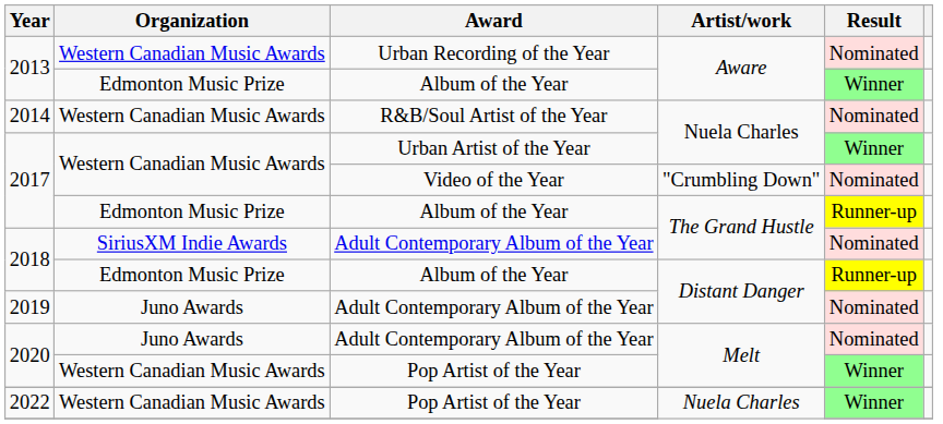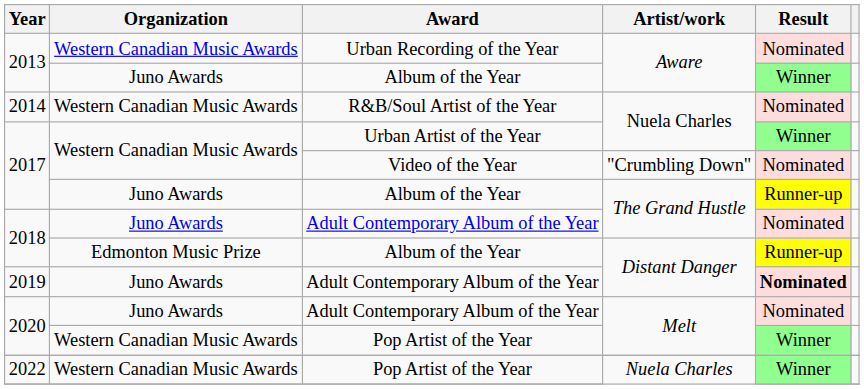 <table class="wikitable plainrowheaders" style="text-align:center;">
 <tr>
 <th>Year</th>
 <th>Organization</th>
 <th>Award</th>
 <th>Artist/work</th>
 <th>Result</th>
 <th></th>
 </tr>
 <tr>
 <td rowspan=2>2013</td>
 <td><a href='#'>Western Canadian Music Awards</a></td>
 <td>Urban Recording of the Year</td>
 <td rowspan=2><em>Aware</em></td>
 <td style="background:#FDD">Nominated</td>
 <td style="text-align:center;"></td>
 </tr>
 <tr>
-<td>Edmonton Music Prize</td>
+<td>Juno Awards</td>
 <td>Album of the Year</td>
 <td style="background:#90FF90">Winner</td>
 <td style="text-align:center;"></td>
 </tr>
 <tr>
 <td>2014</td>
 <td>Western Canadian Music Awards</td>
 <td>R&B/Soul Artist of the Year</td>
 <td rowspan=2>Nuela Charles</td>
 <td style="background:#FDD">Nominated</td>
 <td style="text-align:center;"></td>
 </tr>
 <tr>
 <td rowspan=3>2017</td>
 <td rowspan=2>Western Canadian Music Awards</td>
 <td>Urban Artist of the Year</td>
 <td style="background:#90FF90">Winner</td>
 <td style="text-align:center;"></td>
 </tr>
 <tr>
 <td>Video of the Year</td>
 <td>"Crumbling Down"</td>
 <td style="background:#FDD">Nominated</td>
 <td style="text-align:center;"></td>
 </tr>
 <tr>
-<td>Edmonton Music Prize</td>
+<td>Juno Awards</td>
 <td>Album of the Year</td>
 <td rowspan=2><em>The Grand Hustle</em></td>
 <td style="background:#FF0">Runner-up</td>
 <td style="text-align:center;"></td>
 </tr>
 <tr>
 <td rowspan=2>2018</td>
-<td><a href='#'>SiriusXM Indie Awards</a></td>
+<td><a href='#'>Juno Awards</a></td>
 <td><a href='#'>Adult Contemporary Album of the Year</a></td>
 <td style="background:#FDD">Nominated</td>
 <td style="text-align:center;"></td>
 </tr>
 <tr>
 <td>Edmonton Music Prize</td>
 <td>Album of the Year</td>
 <td rowspan=2><em>Distant Danger</em></td>
 <td style="background:#FF0">Runner-up</td>
 <td style="text-align:center;"></td>
 </tr>
 <tr>
 <td>2019</td>
 <td>Juno Awards</td>
 <td>Adult Contemporary Album of the Year</td>
-<td style="background:#FDD">Nominated</td>
+<td style="background:#FDD"><strong>Nominated</strong></td>
 <td style="text-align:center;"></td>
 </tr>
 <tr>
 <td rowspan=2>2020</td>
 <td>Juno Awards</td>
 <td>Adult Contemporary Album of the Year</td>
 <td rowspan=2><em>Melt</em></td>
 <td style="background:#FDD">Nominated</td>
 <td style="text-align:center;"></td>
 </tr>
 <tr>
 <td>Western Canadian Music Awards</td>
 <td>Pop Artist of the Year</td>
 <td style="background:#90FF90">Winner</td>
 <td style="text-align:center;"></td>
 </tr>
 <tr>
 </tr>
 <tr>
 <td>2022</td>
 <td>Western Canadian Music Awards</td>
 <td>Pop Artist of the Year</td>
 <td rowspan=2><em>Nuela Charles</em></td>
 <td style="background:#90FF90">Winner</td>
 <td style="text-align:center;"></td>
 </tr>
 <tr>
 </tr>
 </table>
